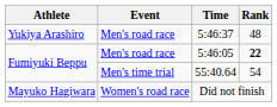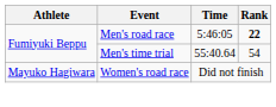 <table class="wikitable" style="font-size:90%">
 <tr>
 <th>Athlete</th>
 <th>Event</th>
 <th>Time</th>
 <th>Rank</th>
-</tr>
-<tr align=center>
-<td align=left><a href='#'>Yukiya Arashiro</a></td>
-<td align=left><a href='#'>Men's road race</a></td>
-<td>5:46:37</td>
-<td>48</td>
 </tr>
 <tr align=center>
 <td rowspan=2 align=left><a href='#'>Fumiyuki Beppu</a></td>
 <td align=left><a href='#'>Men's road race</a></td>
 <td>5:46:05</td>
 <td><strong>22</strong></td>
 </tr>
 <tr align=center>
 <td align=left><a href='#'>Men's time trial</a></td>
 <td>55:40.64</td>
 <td>54</td>
 </tr>
 <tr align=center>
 <td align=left><a href='#'>Mayuko Hagiwara</a></td>
 <td align=left><a href='#'>Women's road race</a></td>
 <td colspan=2>Did not finish</td>
 </tr>
 </table>
